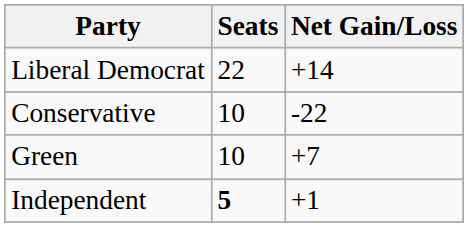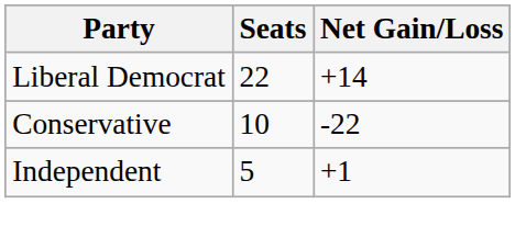 <table class="wikitable">
 <tr>
 <th>Party</th>
 <th>Seats</th>
 <th>Net Gain/Loss</th>
 </tr>
 <tr>
 <td>Liberal Democrat</td>
 <td>22</td>
 <td>+14</td>
 </tr>
 <tr>
 <td>Conservative</td>
 <td>10</td>
 <td>-22</td>
 </tr>
 <tr>
-<td>Green</td>
-<td>10</td>
-<td>+7</td>
-</tr>
-<tr>
 <td>Independent</td>
-<td><strong>5</strong></td>
+<td>5</td>
 <td>+1</td>
 </tr>
 </table>
